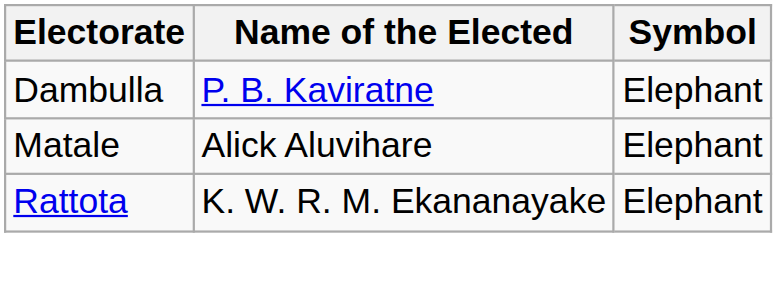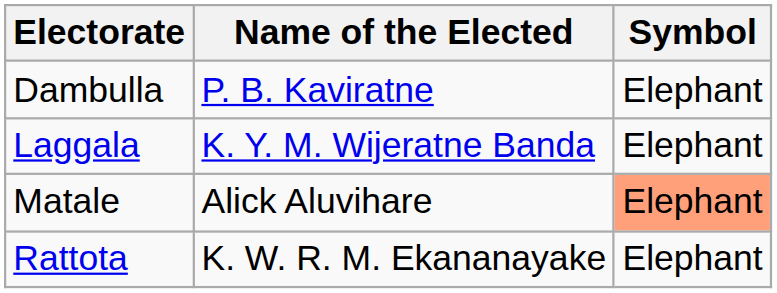 <table class="wikitable" border="1">
 <tr>
 <th>Electorate</th>
 <th>Name of the Elected</th>
 <th>Symbol</th>
 </tr>
 <tr>
 <td>Dambulla</td>
 <td><a href='#'>P. B. Kaviratne</a></td>
 <td>Elephant</td>
 </tr>
 <tr>
+<td><a href='#'>Laggala</a></td>
+<td><a href='#'>K. Y. M. Wijeratne Banda</a></td>
+<td>Elephant</td>
+</tr>
+<tr>
 <td>Matale</td>
 <td>Alick Aluvihare</td>
-<td>Elephant</td>
+<td style="background: lightsalmon;">Elephant</td>
 </tr>
 <tr>
 <td><a href='#'>Rattota</a></td>
 <td>K. W. R. M. Ekananayake</td>
 <td>Elephant</td>
 </tr>
 </table>
